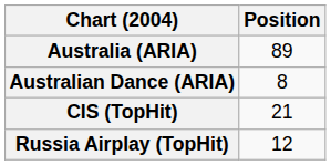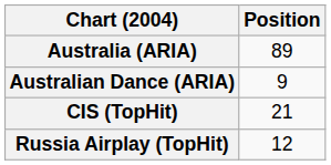 <table class="wikitable sortable plainrowheaders" style="text-align:center">
 <tr>
 <th scope="col">Chart (2004)</th>
 <th scope="col">Position</th>
 </tr>
 <tr>
 <th scope="row">Australia (ARIA)</th>
 <td>89</td>
 </tr>
 <tr>
 <th scope="row">Australian Dance (ARIA)</th>
-<td>8</td>
+<td>9</td>
 </tr>
 <tr>
 <th scope="row">CIS (TopHit)</th>
 <td>21</td>
 </tr>
 <tr>
 <th scope="row">Russia Airplay (TopHit)</th>
 <td>12</td>
 </tr>
 </table>
